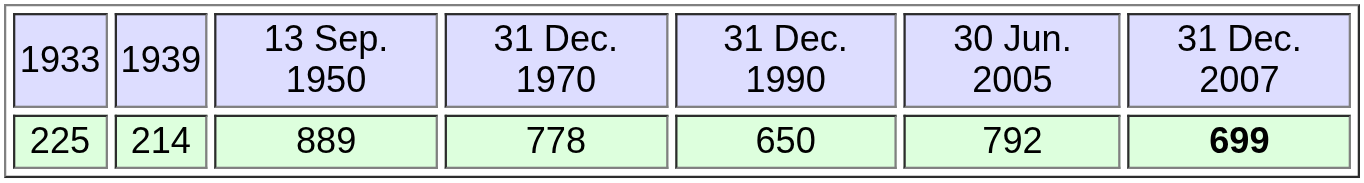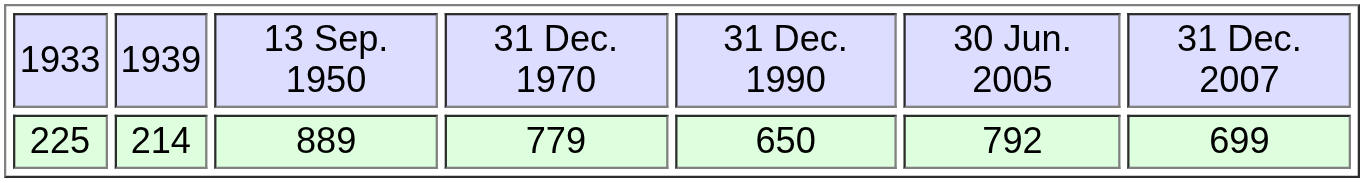 <table border="1" cellpadding="2" cellspacing="3" width="600">
 <tr bgcolor="#ddddff" align="center">
 <td>1933</td>
 <td>1939</td>
 <td>13 Sep. 1950</td>
 <td>31 Dec. 1970</td>
 <td>31 Dec. 1990</td>
 <td>30 Jun. 2005</td>
 <td>31 Dec. 2007</td>
 </tr>
 <tr bgcolor="#ddffdd" align="center">
 <td>225</td>
 <td>214</td>
 <td>889</td>
-<td>778</td>
+<td>779</td>
 <td>650</td>
 <td>792</td>
-<td><strong>699</strong></td>
+<td>699</td>
 </tr>
 </table>
